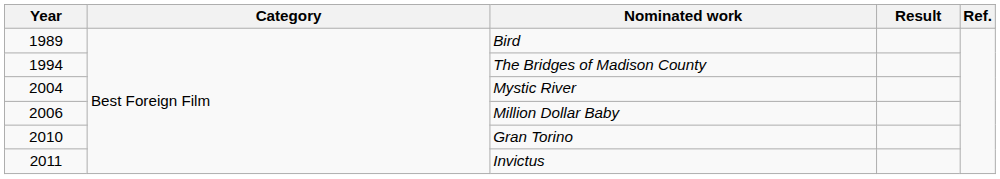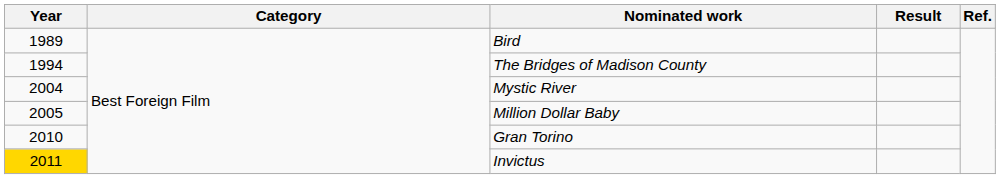 <table class=wikitable>
 <tr>
 <th scope="col" style="width:5em;">Year</th>
 <th scope="col" style="width:26em;">Category</th>
 <th scope="col" style="width:25em;">Nominated work</th>
 <th scope="col" style="width:5em;">Result</th>
 <th>Ref.</th>
 </tr>
 <tr>
 <td style="text-align:center;">1989</td>
 <td rowspan="6">Best Foreign Film</td>
 <td><em>Bird</em></td>
 <td></td>
 <td rowspan=6></td>
 </tr>
 <tr>
 <td style="text-align:center;">1994</td>
 <td><em>The Bridges of Madison County</em></td>
 <td></td>
 </tr>
 <tr>
 <td style="text-align:center;">2004</td>
 <td><em>Mystic River</em></td>
 <td></td>
 </tr>
 <tr>
-<td style="text-align:center;">2006</td>
+<td style="text-align:center;">2005</td>
 <td><em>Million Dollar Baby</em></td>
 <td></td>
 </tr>
 <tr>
 <td style="text-align:center;">2010</td>
 <td><em>Gran Torino</em></td>
 <td></td>
 </tr>
 <tr>
-<td style="text-align:center;">2011</td>
+<td style="background: gold; text-align:center;">2011</td>
 <td><em>Invictus</em></td>
 <td></td>
 </tr>
 </table>
